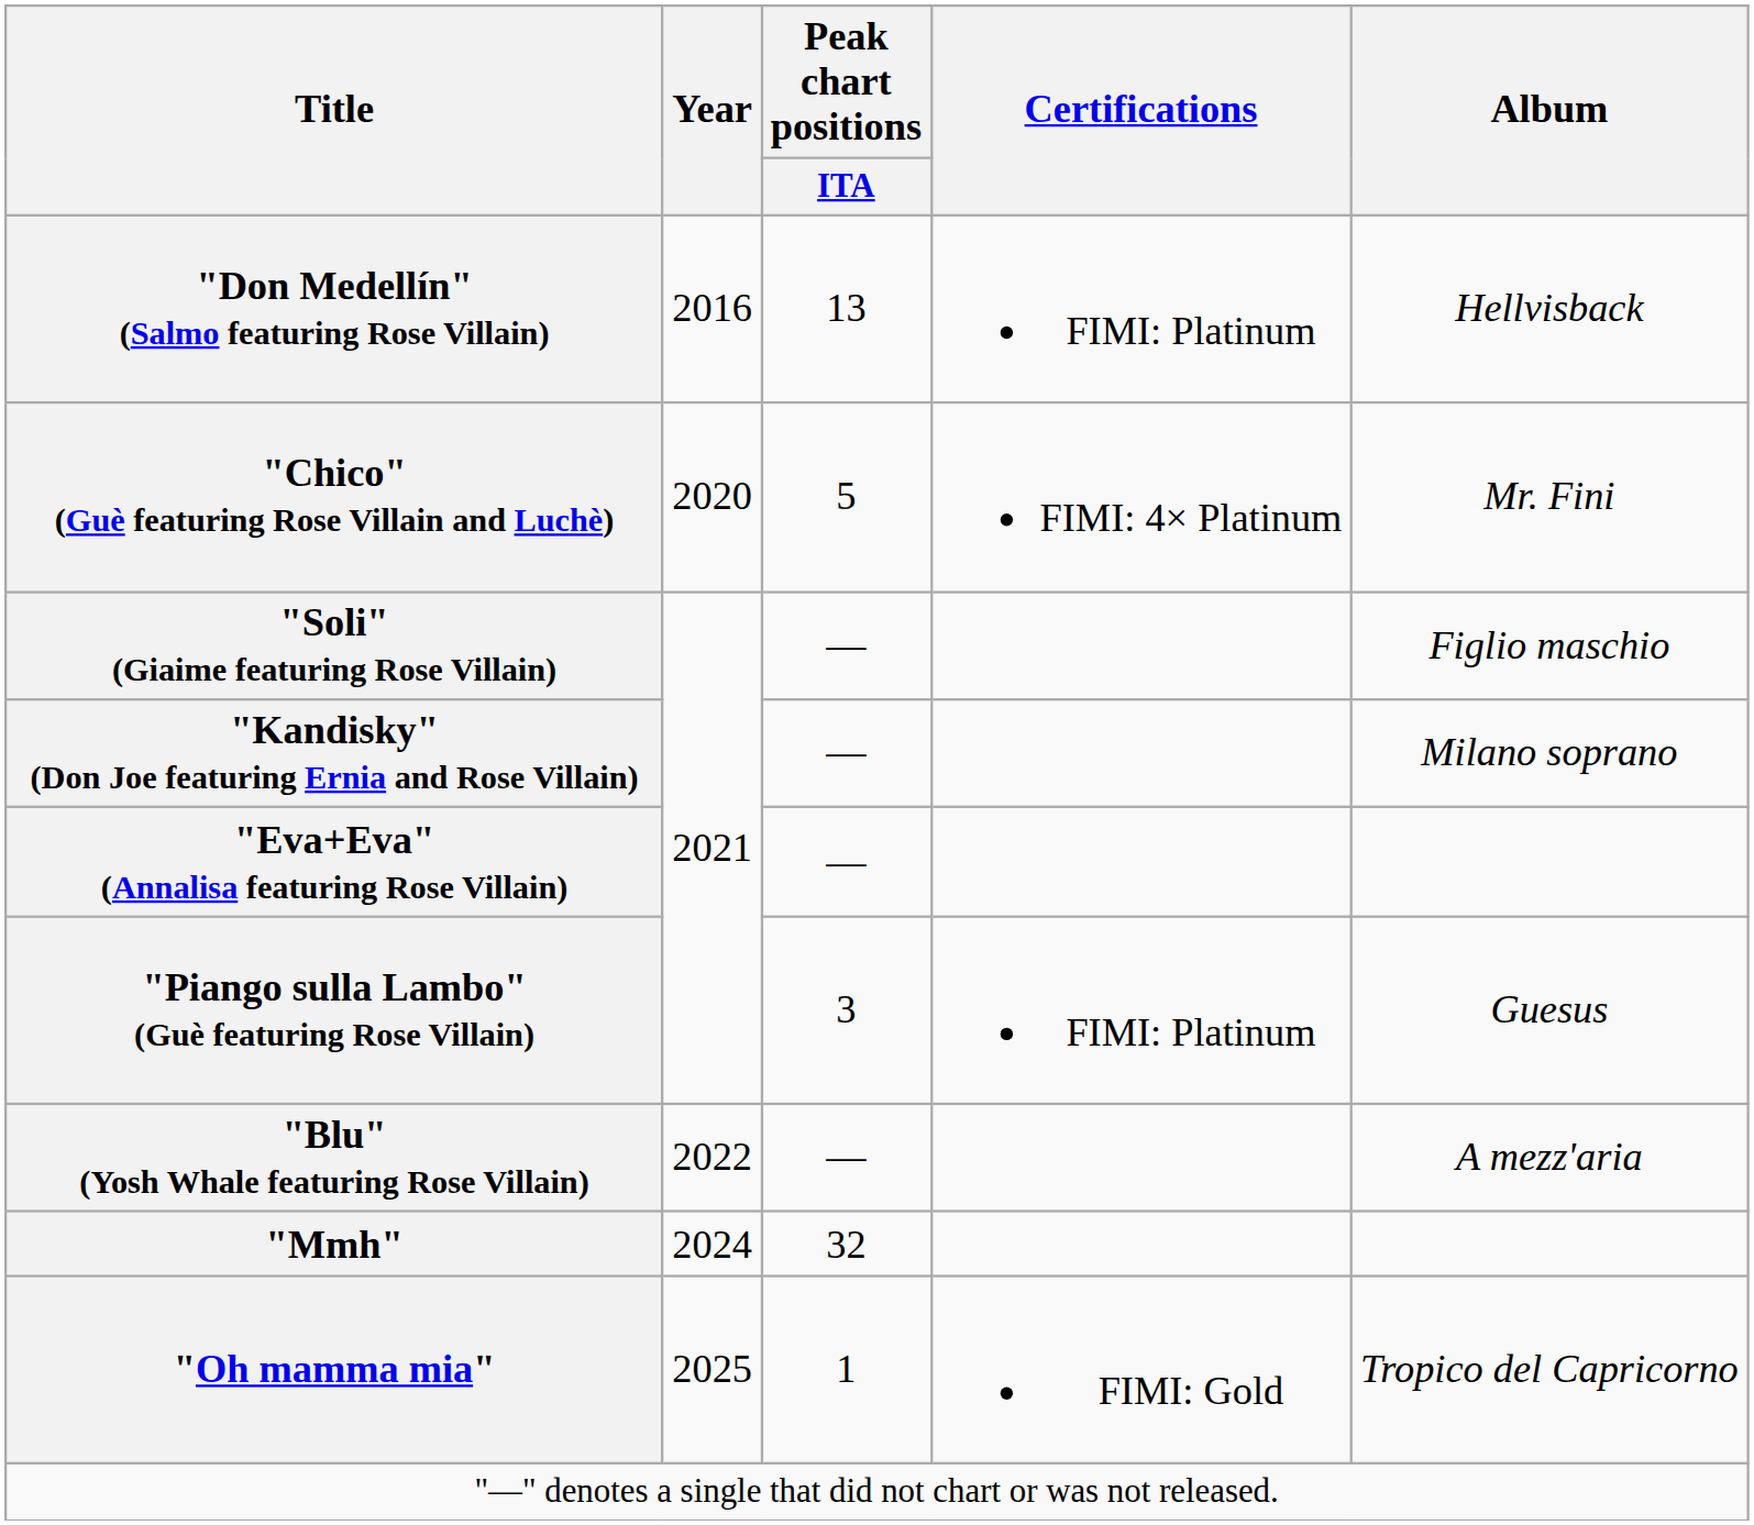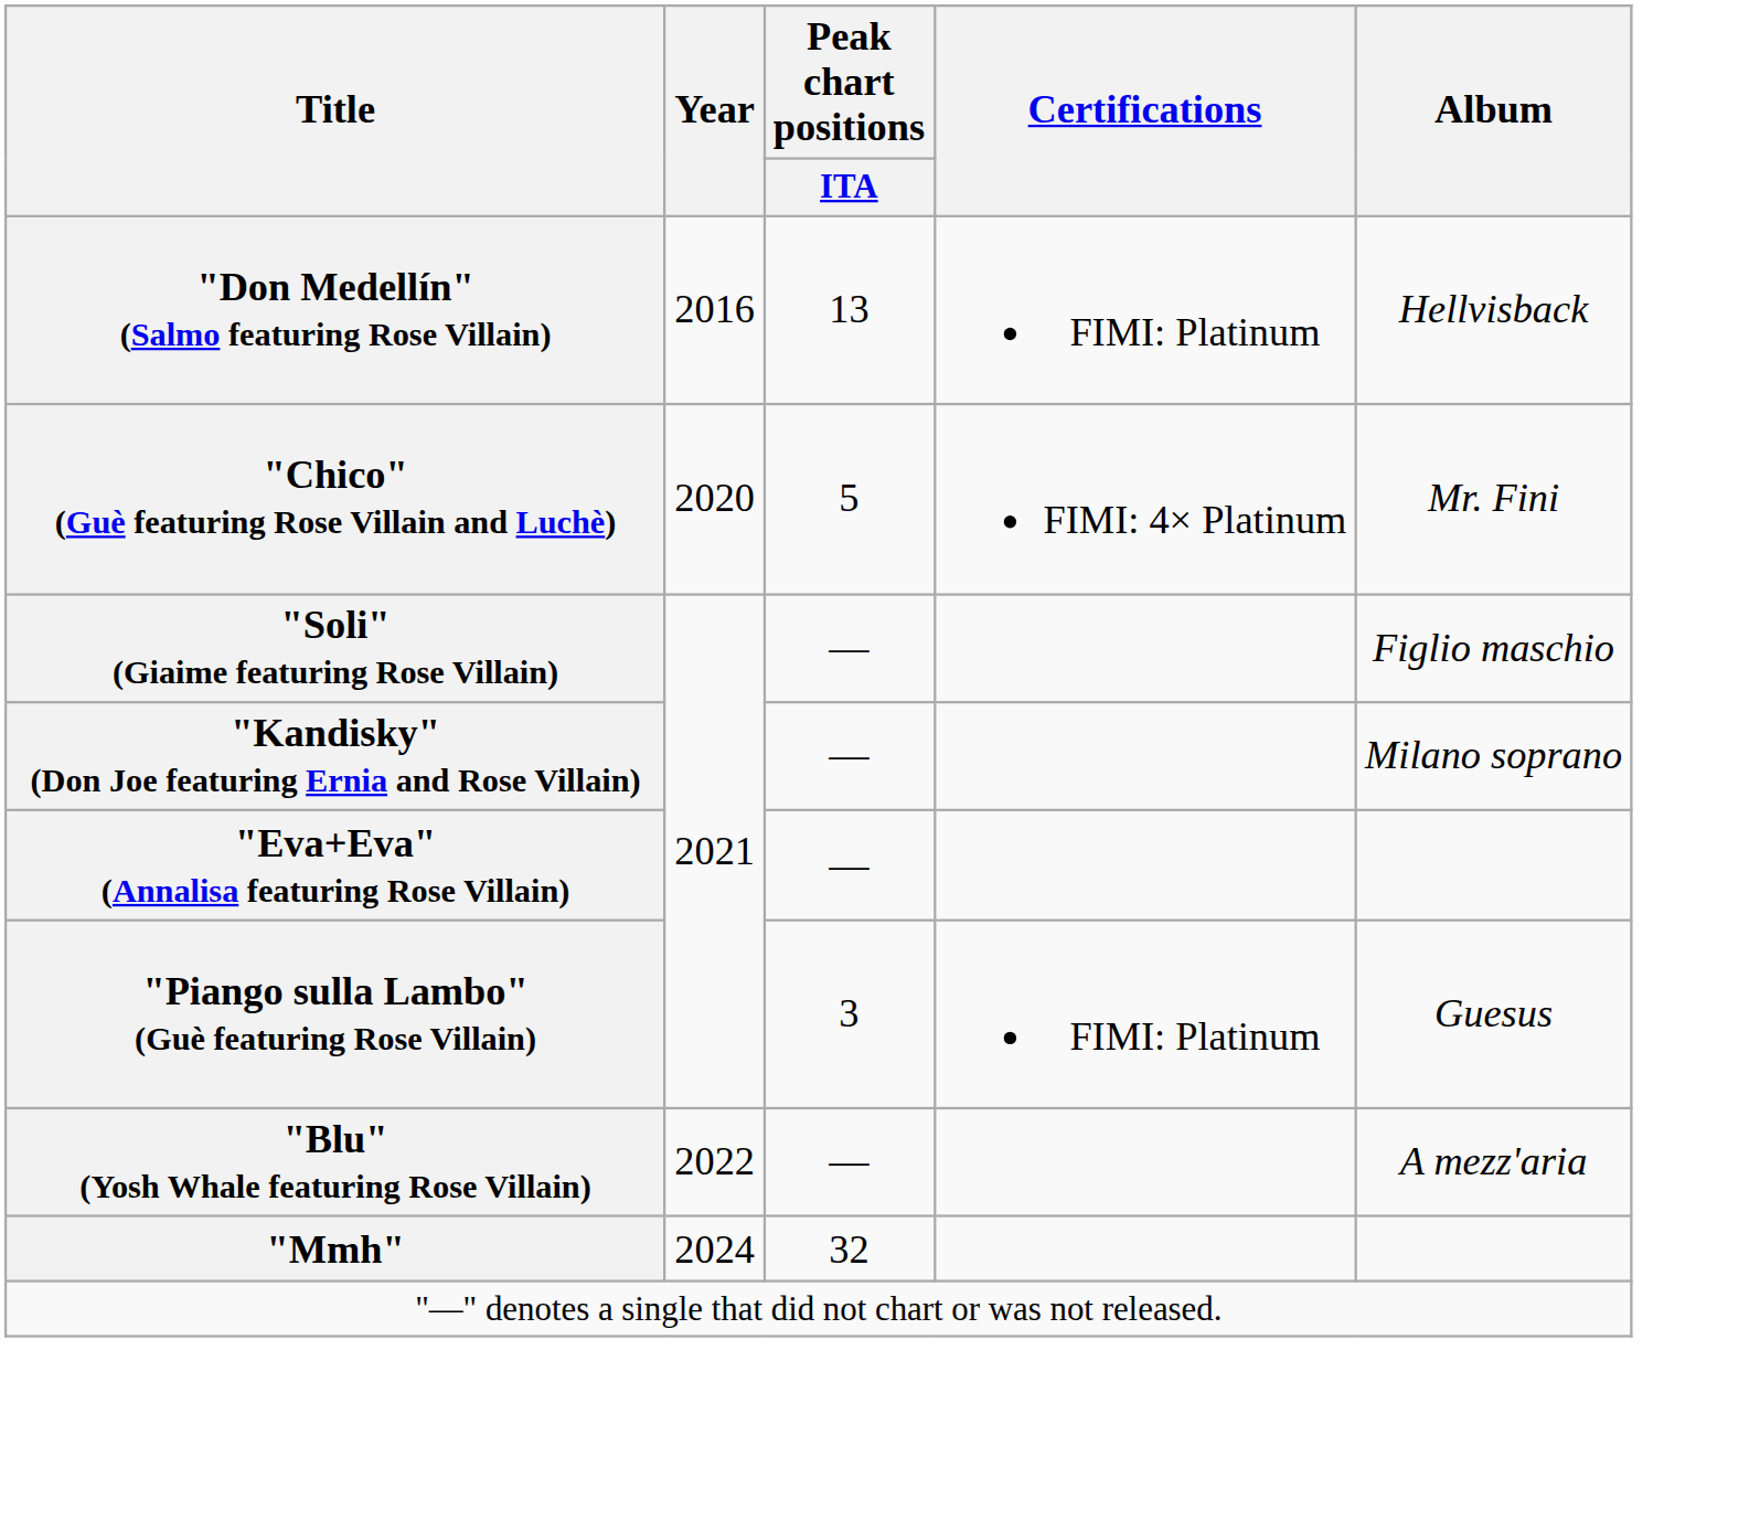 <table class="wikitable plainrowheaders" style="text-align:center;">
 <tr>
 <th scope="col" rowspan="2" style="width:16em;">Title</th>
 <th scope="col" rowspan="2" style="width:1em;">Year</th>
 <th scope="col" colspan="1">Peak chart positions</th>
 <th scope="col" rowspan="2"><a href='#'>Certifications</a></th>
 <th scope="col" rowspan="2">Album</th>
 </tr>
 <tr>
 <th scope="col" style="width:3em;font-size:85%;"><a href='#'>ITA</a><br></th>
 </tr>
 <tr>
 <th scope="row">"Don Medellín"<br><small>(<a href='#'>Salmo</a> featuring Rose Villain)</small></th>
 <td>2016</td>
 <td>13</td>
 <td><br><ul><li>FIMI: Platinum</li></ul></td>
 <td><em>Hellvisback</em></td>
 </tr>
 <tr>
 <th scope="row">"Chico"<br><small>(<a href='#'>Guè</a> featuring Rose Villain and <a href='#'>Luchè</a>)</small></th>
 <td>2020</td>
 <td>5</td>
 <td><br><ul><li>FIMI: 4× Platinum</li></ul></td>
 <td><em>Mr. Fini</em></td>
 </tr>
 <tr>
 <th scope="row">"Soli"<br><small>(Giaime featuring Rose Villain)</small></th>
 <td rowspan="4">2021</td>
 <td>—</td>
 <td></td>
 <td><em>Figlio maschio</em></td>
 </tr>
 <tr>
 <th scope="row">"Kandisky"<br><small>(Don Joe featuring <a href='#'>Ernia</a> and Rose Villain)</small></th>
 <td>—</td>
 <td></td>
 <td><em>Milano soprano</em></td>
 </tr>
 <tr>
 <th scope="row">"Eva+Eva"<br><small>(<a href='#'>Annalisa</a> featuring Rose Villain)</small></th>
 <td>—</td>
 <td></td>
 <td></td>
 </tr>
 <tr>
 <th scope="row">"Piango sulla Lambo"<br><small>(Guè featuring Rose Villain)</small></th>
 <td>3</td>
 <td><br><ul><li>FIMI: Platinum</li></ul></td>
 <td><em>Guesus</em></td>
 </tr>
 <tr>
 <th scope="row">"Blu"<br><small>(Yosh Whale featuring Rose Villain)</small></th>
 <td>2022</td>
 <td>—</td>
 <td></td>
 <td><em>A mezz'aria</em></td>
 </tr>
 <tr>
 <th scope="row">"Mmh"<br></th>
 <td>2024</td>
 <td>32</td>
 <td></td>
 <td></td>
 </tr>
 <tr>
-<th scope="row">"<a href='#'>Oh mamma mia</a>"<br></th>
-<td>2025</td>
-<td>1</td>
-<td><br><ul><li>FIMI: Gold</li></ul></td>
-<td><em>Tropico del Capricorno</em></td>
-</tr>
-<tr>
 <td colspan="5" style="text-align:center; font-size:85%;">"—" denotes a single that did not chart or was not released.</td>
 </tr>
 </table>
